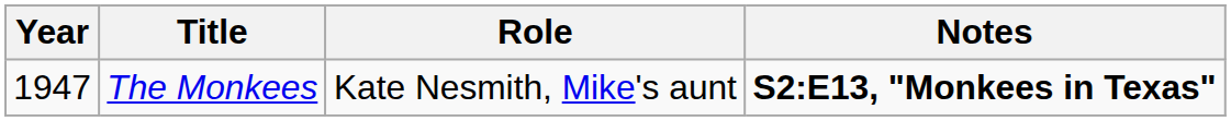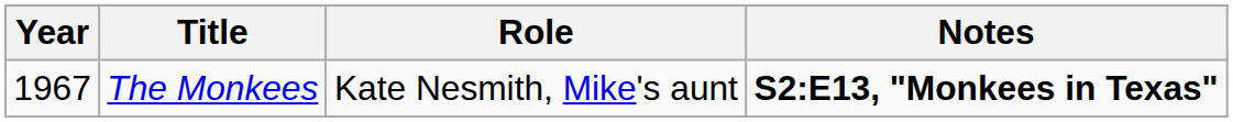 <table class="wikitable">
 <tr>
 <th>Year</th>
 <th>Title</th>
 <th>Role</th>
 <th>Notes</th>
 </tr>
 <tr>
-<td>1947</td>
+<td>1967</td>
 <td><em><a href='#'>The Monkees</a></em></td>
 <td>Kate Nesmith, <a href='#'>Mike</a>'s aunt</td>
 <td><strong>S2:E13, "Monkees in Texas"</strong></td>
 </tr>
 </table>
